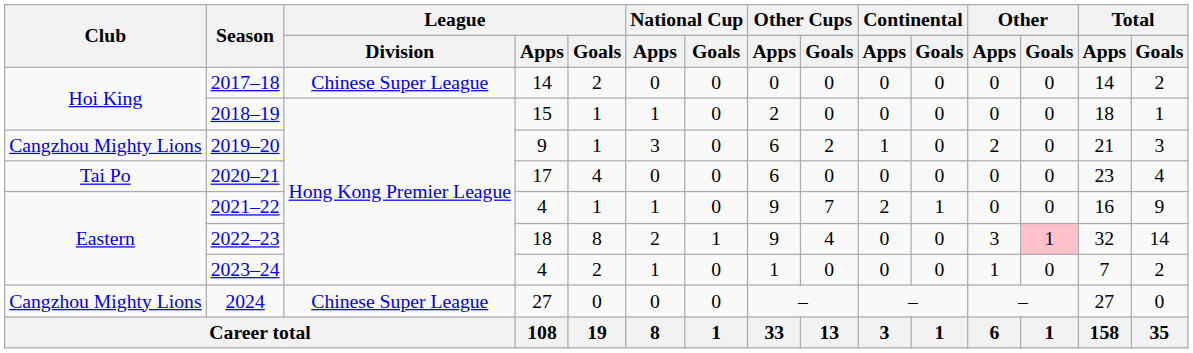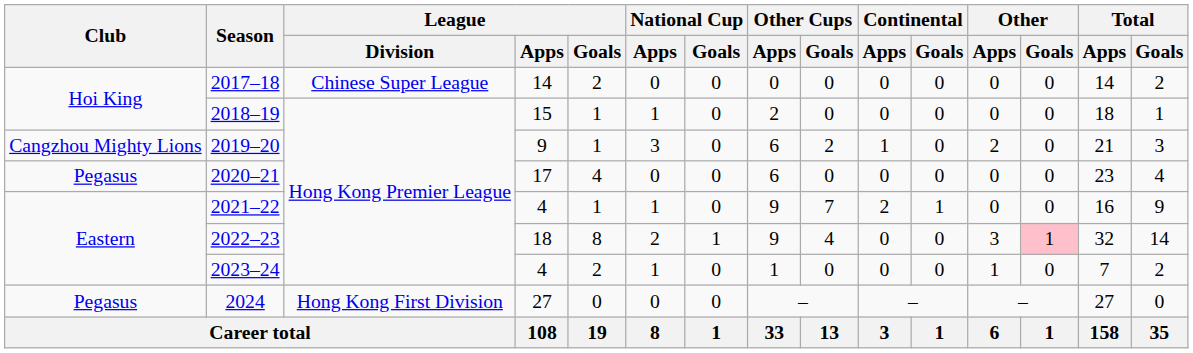 <table class="wikitable" style="text-align: center">
 <tr>
 <th rowspan="2">Club</th>
 <th rowspan="2">Season</th>
 <th colspan="3">League</th>
 <th colspan="2">National Cup</th>
 <th colspan="2">Other Cups</th>
 <th colspan="2">Continental</th>
 <th colspan="2">Other</th>
 <th colspan="2">Total</th>
 </tr>
 <tr>
 <th>Division</th>
 <th>Apps</th>
 <th>Goals</th>
 <th>Apps</th>
 <th>Goals</th>
 <th>Apps</th>
 <th>Goals</th>
 <th>Apps</th>
 <th>Goals</th>
 <th>Apps</th>
 <th>Goals</th>
 <th>Apps</th>
 <th>Goals</th>
 </tr>
 <tr>
 <td rowspan="2"><a href='#'>Hoi King</a></td>
 <td><a href='#'>2017–18</a></td>
 <td><a href='#'>Chinese Super League</a></td>
 <td>14</td>
 <td>2</td>
 <td>0</td>
 <td>0</td>
 <td>0</td>
 <td>0</td>
 <td>0</td>
 <td>0</td>
 <td>0</td>
 <td>0</td>
 <td>14</td>
 <td>2</td>
 </tr>
 <tr>
 <td><a href='#'>2018–19</a></td>
 <td rowspan="6"><a href='#'>Hong Kong Premier League</a></td>
 <td>15</td>
 <td>1</td>
 <td>1</td>
 <td>0</td>
 <td>2</td>
 <td>0</td>
 <td>0</td>
 <td>0</td>
 <td>0</td>
 <td>0</td>
 <td>18</td>
 <td>1</td>
 </tr>
 <tr>
 <td><a href='#'>Cangzhou Mighty Lions</a></td>
 <td><a href='#'>2019–20</a></td>
 <td>9</td>
 <td>1</td>
 <td>3</td>
 <td>0</td>
 <td>6</td>
 <td>2</td>
 <td>1</td>
 <td>0</td>
 <td>2</td>
 <td>0</td>
 <td>21</td>
 <td>3</td>
 </tr>
 <tr>
-<td><a href='#'>Tai Po</a></td>
+<td><a href='#'>Pegasus</a></td>
 <td><a href='#'>2020–21</a></td>
 <td>17</td>
 <td>4</td>
 <td>0</td>
 <td>0</td>
 <td>6</td>
 <td>0</td>
 <td>0</td>
 <td>0</td>
 <td>0</td>
 <td>0</td>
 <td>23</td>
 <td>4</td>
 </tr>
 <tr>
 <td rowspan="3"><a href='#'>Eastern</a></td>
 <td><a href='#'>2021–22</a></td>
 <td>4</td>
 <td>1</td>
 <td>1</td>
 <td>0</td>
 <td>9</td>
 <td>7</td>
 <td>2</td>
 <td>1</td>
 <td>0</td>
 <td>0</td>
 <td>16</td>
 <td>9</td>
 </tr>
 <tr>
 <td><a href='#'>2022–23</a></td>
 <td>18</td>
 <td>8</td>
 <td>2</td>
 <td>1</td>
 <td>9</td>
 <td>4</td>
 <td>0</td>
 <td>0</td>
 <td>3</td>
 <td style="background: pink;">1</td>
 <td>32</td>
 <td>14</td>
 </tr>
 <tr>
 <td><a href='#'>2023–24</a></td>
 <td>4</td>
 <td>2</td>
 <td>1</td>
 <td>0</td>
 <td>1</td>
 <td>0</td>
 <td>0</td>
 <td>0</td>
 <td>1</td>
 <td>0</td>
 <td>7</td>
 <td>2</td>
 </tr>
 <tr>
-<td><a href='#'>Cangzhou Mighty Lions</a></td>
+<td><a href='#'>Pegasus</a></td>
 <td><a href='#'>2024</a></td>
-<td><a href='#'>Chinese Super League</a></td>
+<td><a href='#'>Hong Kong First Division</a></td>
 <td>27</td>
 <td>0</td>
 <td>0</td>
 <td>0</td>
 <td colspan="2">–</td>
 <td colspan="2">–</td>
 <td colspan="2">–</td>
 <td>27</td>
 <td>0</td>
 </tr>
 <tr>
 <th colspan=3>Career total</th>
 <th>108</th>
 <th>19</th>
 <th>8</th>
 <th>1</th>
 <th>33</th>
 <th>13</th>
 <th>3</th>
 <th>1</th>
 <th>6</th>
 <th>1</th>
 <th>158</th>
 <th>35</th>
 </tr>
 </table>
